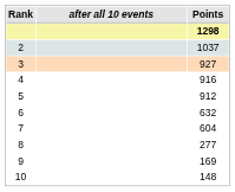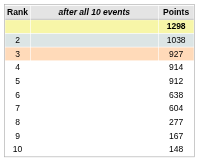 <table cellspacing="1" cellpadding="3" style="border:1px solid #AAAAAA;font-size:86%">
 <tr style="background-color: #E4E4E4;">
 </tr>
 <tr style="background-color: #E4E4E4;">
 <th style="border-bottom:1px solid #AAAAAA; width: 10px;">Rank</th>
 <th style="border-bottom:1px solid #AAAAAA; width: 200px;"><em>after all 10 events</em></th>
 <th style="border-bottom:1px solid #AAAAAA; width: 50px;">Points</th>
 </tr>
 <tr style="background:#f7f6a8;">
 <td align=center></td>
 <td><strong></strong></td>
 <td align=center><strong>1298</strong></td>
 </tr>
 <tr style="background:#dce5e5;">
 <td align=center>2</td>
 <td></td>
-<td align=center>1037</td>
+<td align=center>1038</td>
 </tr>
 <tr style="background:#ffdab9;">
 <td align=center>3</td>
 <td></td>
 <td align=center>927</td>
 </tr>
 <tr>
 <td align=center>4</td>
 <td></td>
-<td align=center>916</td>
+<td align=center>914</td>
 </tr>
 <tr>
 <td align=center>5</td>
 <td></td>
 <td align=center>912</td>
 </tr>
 <tr>
 <td align=center>6</td>
 <td></td>
-<td align=center>632</td>
+<td align=center>638</td>
 </tr>
 <tr>
 <td align=center>7</td>
 <td></td>
 <td align=center>604</td>
 </tr>
 <tr>
 <td align=center>8</td>
 <td></td>
 <td align=center>277</td>
 </tr>
 <tr>
 <td align=center>9</td>
 <td></td>
-<td align=center>169</td>
+<td align=center>167</td>
 </tr>
 <tr>
 <td align=center>10</td>
 <td></td>
 <td align=center>148</td>
 </tr>
 </table>
